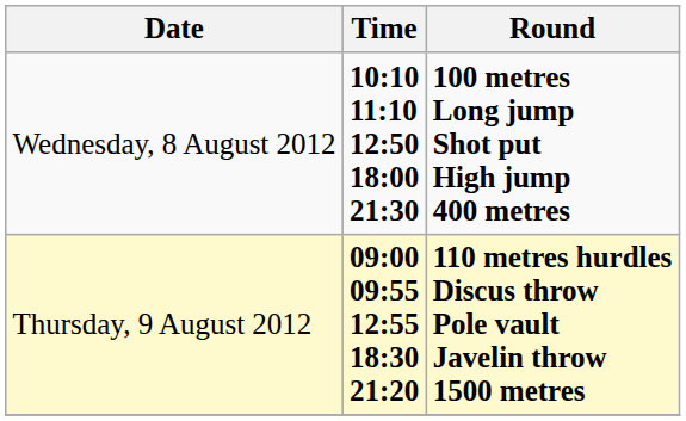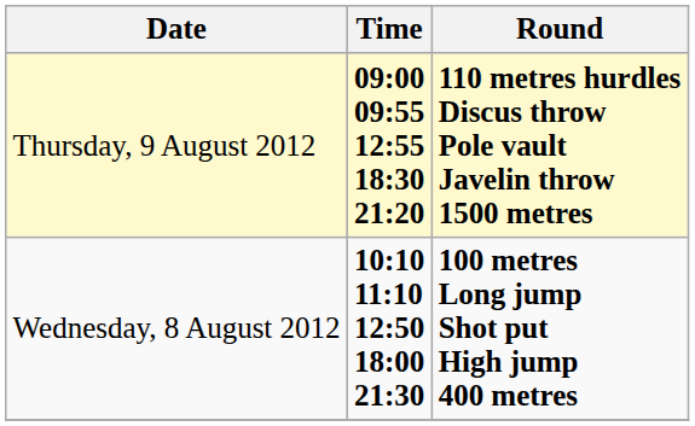 <table class="wikitable">
 <tr>
 <th>Date</th>
 <th>Time</th>
 <th>Round</th>
 </tr>
 <tr>
+<td style=background:lemonchiffon>Thursday, 9 August 2012</td>
+<td style=background:lemonchiffon><strong>09:00<br>09:55<br>12:55<br>18:30<br>21:20</strong></td>
+<td style=background:lemonchiffon><strong>110 metres hurdles<br>Discus throw<br>Pole vault<br>Javelin throw<br>1500 metres</strong></td>
+</tr>
+<tr>
 <td>Wednesday, 8 August 2012</td>
 <td><strong>10:10<br>11:10<br>12:50<br>18:00<br>21:30</strong></td>
 <td><strong>100 metres<br>Long jump<br>Shot put<br>High jump<br>400 metres</strong></td>
 </tr>
 <tr>
-<td style=background:lemonchiffon>Thursday, 9 August 2012</td>
-<td style=background:lemonchiffon><strong>09:00<br>09:55<br>12:55<br>18:30<br>21:20</strong></td>
-<td style=background:lemonchiffon><strong>110 metres hurdles<br>Discus throw<br>Pole vault<br>Javelin throw<br>1500 metres</strong></td>
-</tr>
-<tr>
 </tr>
 </table>
